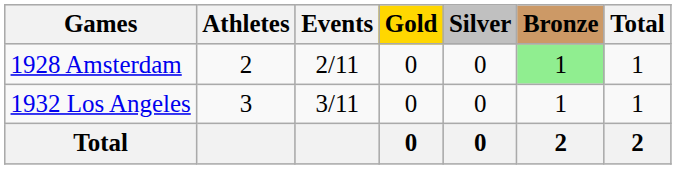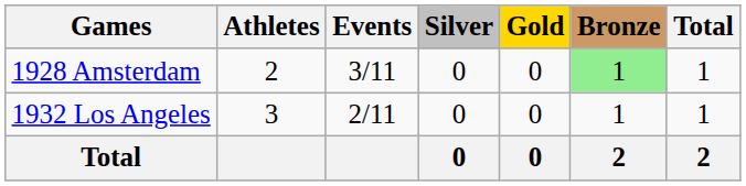 <table class="wikitable sortable" style="text-align:center">
 <tr>
 <th>Games</th>
 <th>Athletes</th>
 <th>Events</th>
+<th style="background-color:silver;">Silver</th>
 <th style="background-color:gold;">Gold</th>
-<th style="background-color:silver;">Silver</th>
 <th style="background-color:#c96;">Bronze</th>
 <th>Total</th>
 </tr>
 <tr>
 <td align=left><a href='#'>1928 Amsterdam</a></td>
 <td>2</td>
-<td>2/11</td>
+<td>3/11</td>
 <td>0</td>
 <td>0</td>
 <td style="background: lightgreen;">1</td>
 <td>1</td>
 </tr>
 <tr>
 <td align=left><a href='#'>1932 Los Angeles</a></td>
 <td>3</td>
-<td>3/11</td>
+<td>2/11</td>
 <td>0</td>
 <td>0</td>
 <td>1</td>
 <td>1</td>
 </tr>
 <tr>
 <th>Total</th>
 <th></th>
 <th></th>
 <th>0</th>
 <th>0</th>
 <th>2</th>
 <th>2</th>
 </tr>
 </table>
